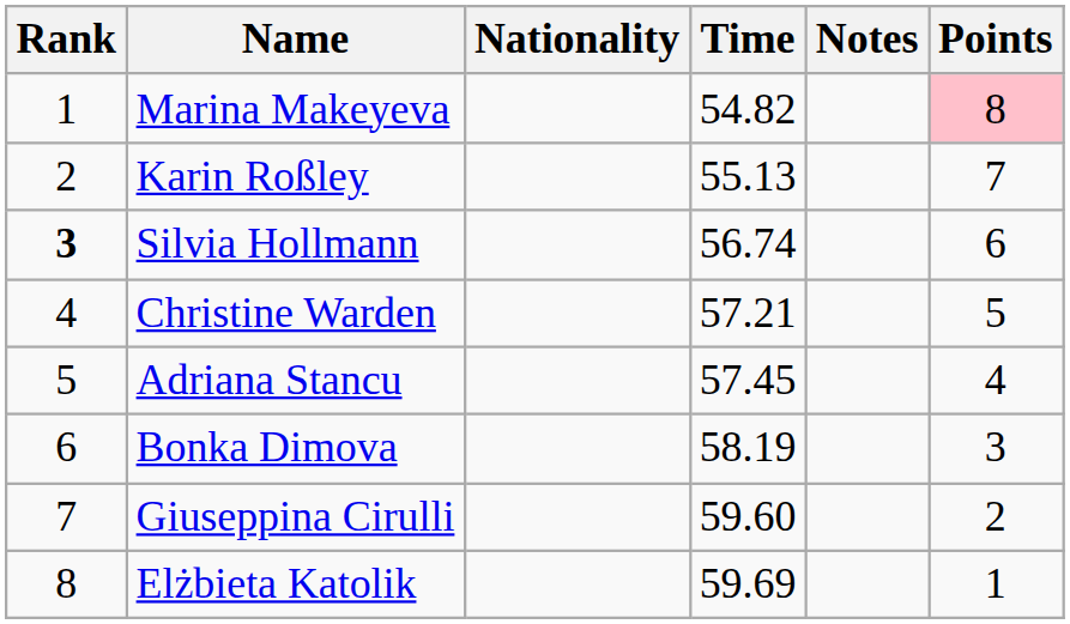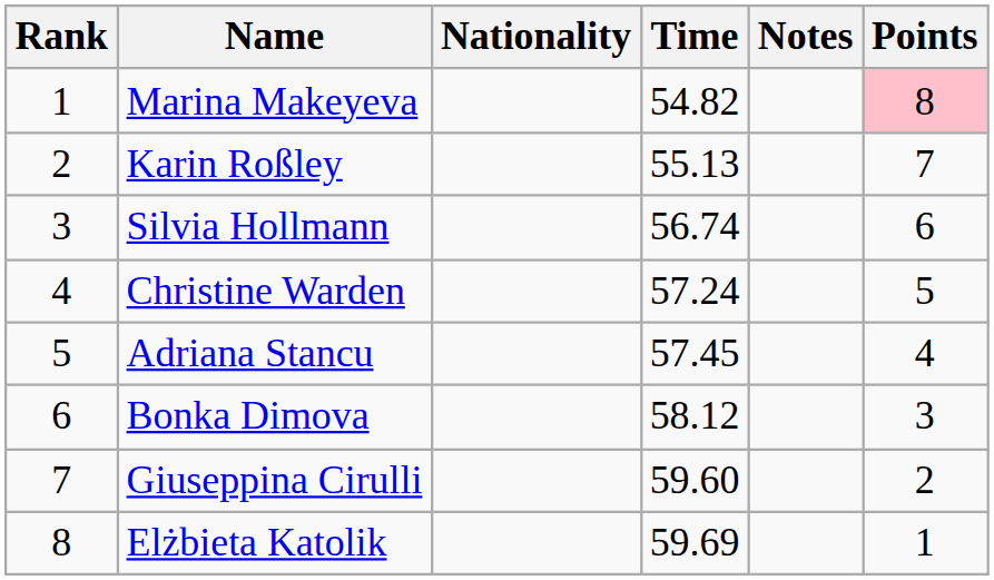 <table class="wikitable sortable" style="text-align:center">
 <tr>
 <th>Rank</th>
 <th>Name</th>
 <th>Nationality</th>
 <th>Time</th>
 <th>Notes</th>
 <th>Points</th>
 </tr>
 <tr>
 <td>1</td>
 <td align=left><a href='#'>Marina Makeyeva</a></td>
 <td align=left></td>
 <td>54.82</td>
 <td></td>
 <td style="background: pink;">8</td>
 </tr>
 <tr>
 <td>2</td>
 <td align=left><a href='#'>Karin Roßley</a></td>
 <td align=left></td>
 <td>55.13</td>
 <td></td>
 <td>7</td>
 </tr>
 <tr>
-<td><strong>3</strong></td>
+<td>3</td>
 <td align=left><a href='#'>Silvia Hollmann</a></td>
 <td align=left></td>
 <td>56.74</td>
 <td></td>
 <td>6</td>
 </tr>
 <tr>
 <td>4</td>
 <td align=left><a href='#'>Christine Warden</a></td>
 <td align=left></td>
-<td>57.21</td>
+<td>57.24</td>
 <td></td>
 <td>5</td>
 </tr>
 <tr>
 <td>5</td>
 <td align=left><a href='#'>Adriana Stancu</a></td>
 <td align=left></td>
 <td>57.45</td>
 <td></td>
 <td>4</td>
 </tr>
 <tr>
 <td>6</td>
 <td align=left><a href='#'>Bonka Dimova</a></td>
 <td align=left></td>
-<td>58.19</td>
+<td>58.12</td>
 <td></td>
 <td>3</td>
 </tr>
 <tr>
 <td>7</td>
 <td align=left><a href='#'>Giuseppina Cirulli</a></td>
 <td align=left></td>
 <td>59.60</td>
 <td></td>
 <td>2</td>
 </tr>
 <tr>
 <td>8</td>
 <td align=left><a href='#'>Elżbieta Katolik</a></td>
 <td align=left></td>
 <td>59.69</td>
 <td></td>
 <td>1</td>
 </tr>
 </table>
